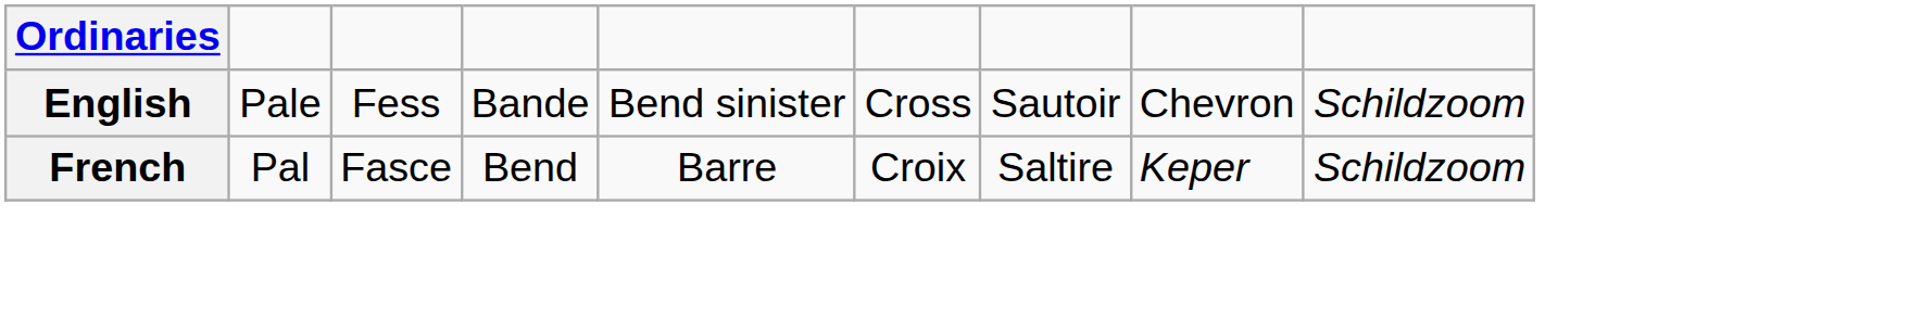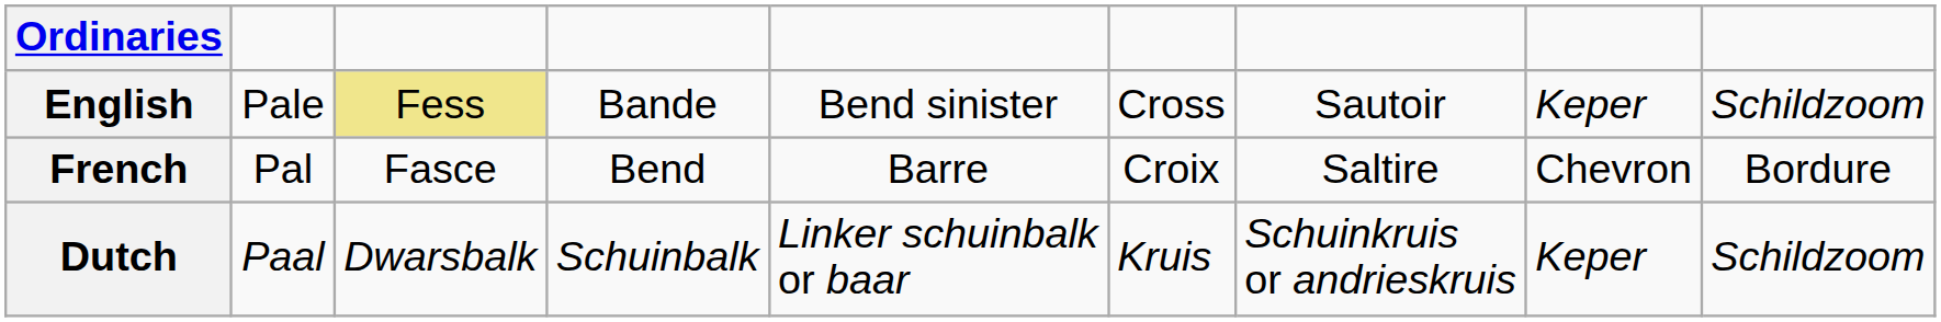 <table class="wikitable">
 <tr>
 <th><a href='#'>Ordinaries</a></th>
 <td align="center"></td>
 <td align="center"></td>
 <td align="center"></td>
 <td align="center"></td>
 <td align="center"></td>
 <td align="center"></td>
 <td align="center"></td>
 <td align="center"></td>
 </tr>
 <tr>
 <th>English</th>
 <td align="center">Pale</td>
-<td align="center">Fess</td>
+<td align="center" style="background: khaki;">Fess</td>
 <td align="center">Bande</td>
 <td align="center">Bend sinister</td>
 <td align="center">Cross</td>
 <td align="center">Sautoir</td>
-<td align="center">Chevron</td>
+<td><em>Keper</em></td>
 <td><em>Schildzoom</em></td>
 </tr>
 <tr>
 <th>French</th>
 <td align="center">Pal</td>
 <td align="center">Fasce</td>
 <td align="center">Bend</td>
 <td align="center">Barre</td>
 <td align="center">Croix</td>
 <td align="center">Saltire</td>
+<td align="center">Chevron</td>
+<td align="center">Bordure</td>
+</tr>
+<tr>
+<th>Dutch</th>
+<td><em>Paal</em></td>
+<td><em>Dwarsbalk</em></td>
+<td><em>Schuinbalk</em></td>
+<td><em>Linker schuinbalk</em><br>or <em>baar</em></td>
+<td><em>Kruis</em></td>
+<td><em>Schuinkruis</em><br>or <em>andrieskruis</em></td>
 <td><em>Keper</em></td>
 <td><em>Schildzoom</em></td>
 </tr>
 </table>
